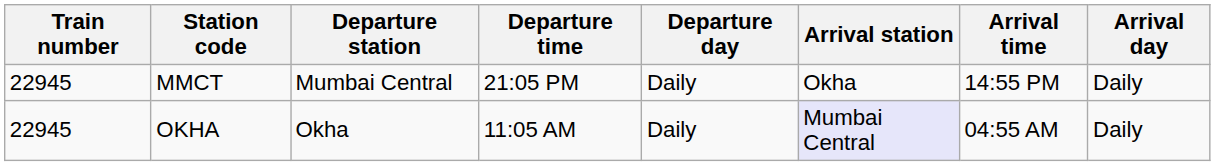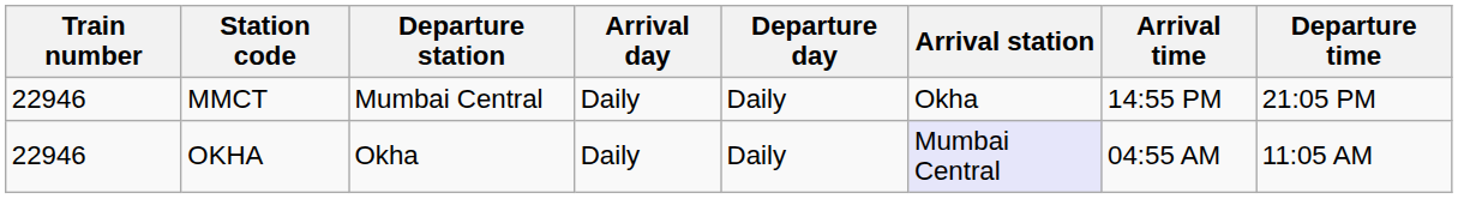 <table class="wikitable">
 <tr>
 <th>Train number</th>
 <th>Station code</th>
 <th>Departure station</th>
-<th>Departure time</th>
+<th>Arrival day</th>
 <th>Departure day</th>
 <th>Arrival station</th>
 <th>Arrival time</th>
-<th>Arrival day</th>
+<th>Departure time</th>
 </tr>
 <tr>
-<td>22945</td>
+<td>22946</td>
 <td>MMCT</td>
 <td>Mumbai Central</td>
-<td>21:05 PM</td>
+<td>Daily</td>
 <td>Daily</td>
 <td>Okha</td>
 <td>14:55 PM</td>
-<td>Daily</td>
+<td>21:05 PM</td>
 </tr>
 <tr>
-<td>22945</td>
+<td>22946</td>
 <td>OKHA</td>
 <td>Okha</td>
-<td>11:05 AM</td>
+<td>Daily</td>
 <td>Daily</td>
 <td style="background: lavender;">Mumbai Central</td>
 <td>04:55 AM</td>
-<td>Daily</td>
+<td>11:05 AM</td>
 </tr>
 </table>
